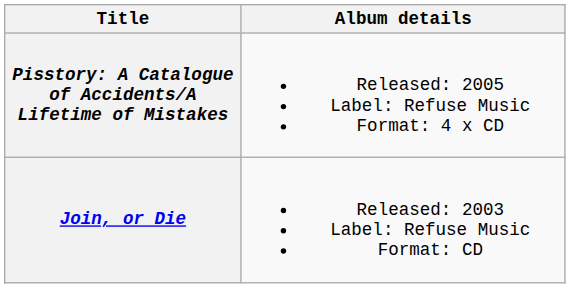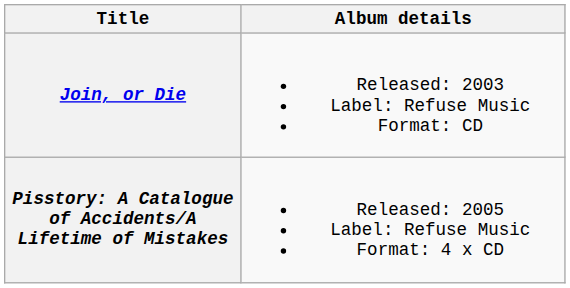 <table class="wikitable plainrowheaders" style="text-align:center;" border="1">
 <tr>
 <th scope="col" style="width:13em;">Title</th>
 <th scope="col" style="width:18em;">Album details</th>
 </tr>
 <tr>
+<th scope="row"><a href='#'><em>Join, or Die</em></a></th>
+<td><br><ul><li>Released: 2003</li><li>Label: Refuse Music</li><li>Format: CD</li></ul></td>
+</tr>
+<tr>
 <th scope="row"><em>Pisstory: A Catalogue of Accidents/A Lifetime of Mistakes</em></th>
 <td><br><ul><li>Released: 2005</li><li>Label: Refuse Music</li><li>Format: 4 x CD</li></ul></td>
 </tr>
-<tr>
-<th scope="row"><a href='#'><em>Join, or Die</em></a></th>
-<td><br><ul><li>Released: 2003</li><li>Label: Refuse Music</li><li>Format: CD</li></ul></td>
-</tr>
 </table>
